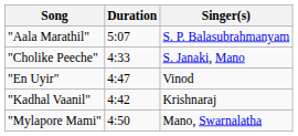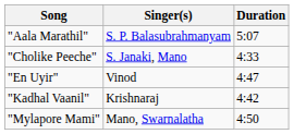 <table class="wikitable" style="font-size:95%;">
 <tr>
 <th>Song</th>
+<th>Singer(s)</th>
 <th>Duration</th>
-<th>Singer(s)</th>
 </tr>
 <tr>
 <td>"Aala Marathil"</td>
+<td><a href='#'>S. P. Balasubrahmanyam</a></td>
 <td>5:07</td>
-<td><a href='#'>S. P. Balasubrahmanyam</a></td>
 </tr>
 <tr>
 <td>"Cholike Peeche"</td>
+<td><a href='#'>S. Janaki</a>, <a href='#'>Mano</a></td>
 <td>4:33</td>
-<td><a href='#'>S. Janaki</a>, <a href='#'>Mano</a></td>
 </tr>
 <tr>
 <td>"En Uyir"</td>
+<td>Vinod</td>
 <td>4:47</td>
-<td>Vinod</td>
 </tr>
 <tr>
 <td>"Kadhal Vaanil"</td>
+<td>Krishnaraj</td>
 <td>4:42</td>
-<td>Krishnaraj</td>
 </tr>
 <tr>
 <td>"Mylapore Mami"</td>
+<td>Mano, <a href='#'>Swarnalatha</a></td>
 <td>4:50</td>
-<td>Mano, <a href='#'>Swarnalatha</a></td>
 </tr>
 </table>
